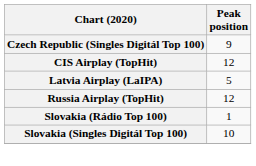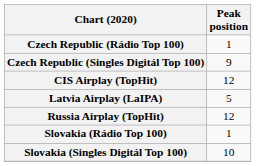 <table class="wikitable sortable plainrowheaders" style="text-align:center">
 <tr>
 <th scope="col">Chart (2020)</th>
 <th scope="col">Peak<br>position</th>
+</tr>
+<tr>
+<th scope="row">Czech Republic (Rádio Top 100)</th>
+<td>1</td>
 </tr>
 <tr>
 <th scope="row">Czech Republic (Singles Digitál Top 100)</th>
 <td>9</td>
 </tr>
 <tr>
 <th scope="row">CIS Airplay (TopHit)</th>
 <td>12</td>
 </tr>
 <tr>
 <th scope="row">Latvia Airplay (LaIPA)</th>
 <td>5</td>
 </tr>
 <tr>
 <th scope="row">Russia Airplay (TopHit)</th>
 <td>12</td>
 </tr>
 <tr>
 <th scope="row">Slovakia (Rádio Top 100)</th>
 <td>1</td>
 </tr>
 <tr>
 <th scope="row">Slovakia (Singles Digitál Top 100)</th>
 <td>10</td>
 </tr>
 <tr>
 </tr>
 </table>
